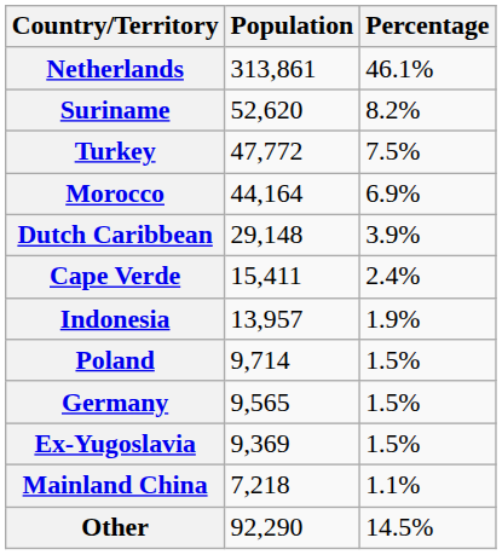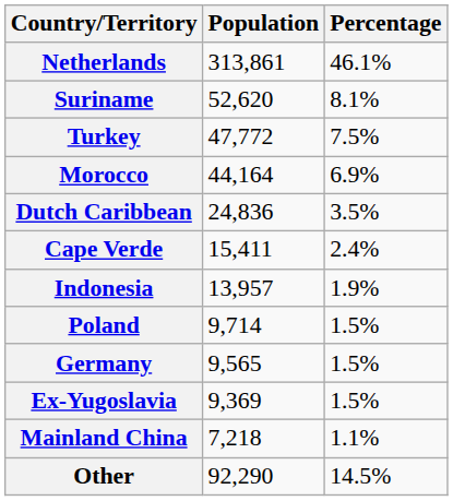 <table class="wikitable floatright plainrowheaders">
 <tr>
 <th scope="col">Country/Territory</th>
 <th scope="col">Population</th>
 <th scope="col">Percentage</th>
 </tr>
 <tr>
 <th scope="row"> <a href='#'>Netherlands</a></th>
 <td>313,861</td>
 <td>46.1%</td>
 </tr>
 <tr>
 <th scope="row"> <a href='#'>Suriname</a></th>
 <td>52,620</td>
-<td>8.2%</td>
+<td>8.1%</td>
 </tr>
 <tr>
 <th scope="row"> <a href='#'>Turkey</a></th>
 <td>47,772</td>
 <td>7.5%</td>
 </tr>
 <tr>
 <th scope="row"> <a href='#'>Morocco</a></th>
 <td>44,164</td>
 <td>6.9%</td>
 </tr>
 <tr>
 <th scope="row"> <a href='#'>Dutch Caribbean</a></th>
-<td>29,148</td>
-<td>3.9%</td>
+<td>24,836</td>
+<td>3.5%</td>
 </tr>
 <tr>
 <th scope="row"> <a href='#'>Cape Verde</a></th>
 <td>15,411</td>
 <td>2.4%</td>
 </tr>
 <tr>
 <th scope="row"> <a href='#'>Indonesia</a></th>
 <td>13,957</td>
 <td>1.9%</td>
 </tr>
 <tr>
 <th scope="row"> <a href='#'>Poland</a></th>
 <td>9,714</td>
 <td>1.5%</td>
 </tr>
 <tr>
 <th scope="row"> <a href='#'>Germany</a></th>
 <td>9,565</td>
 <td>1.5%</td>
 </tr>
 <tr>
 <th scope="row"> <a href='#'>Ex-Yugoslavia</a></th>
 <td>9,369</td>
 <td>1.5%</td>
 </tr>
 <tr>
 <th scope="row"> <a href='#'>Mainland China</a></th>
 <td>7,218</td>
 <td>1.1%</td>
 </tr>
 <tr>
 <th scope="row">Other</th>
 <td>92,290</td>
 <td>14.5%</td>
 </tr>
 </table>
